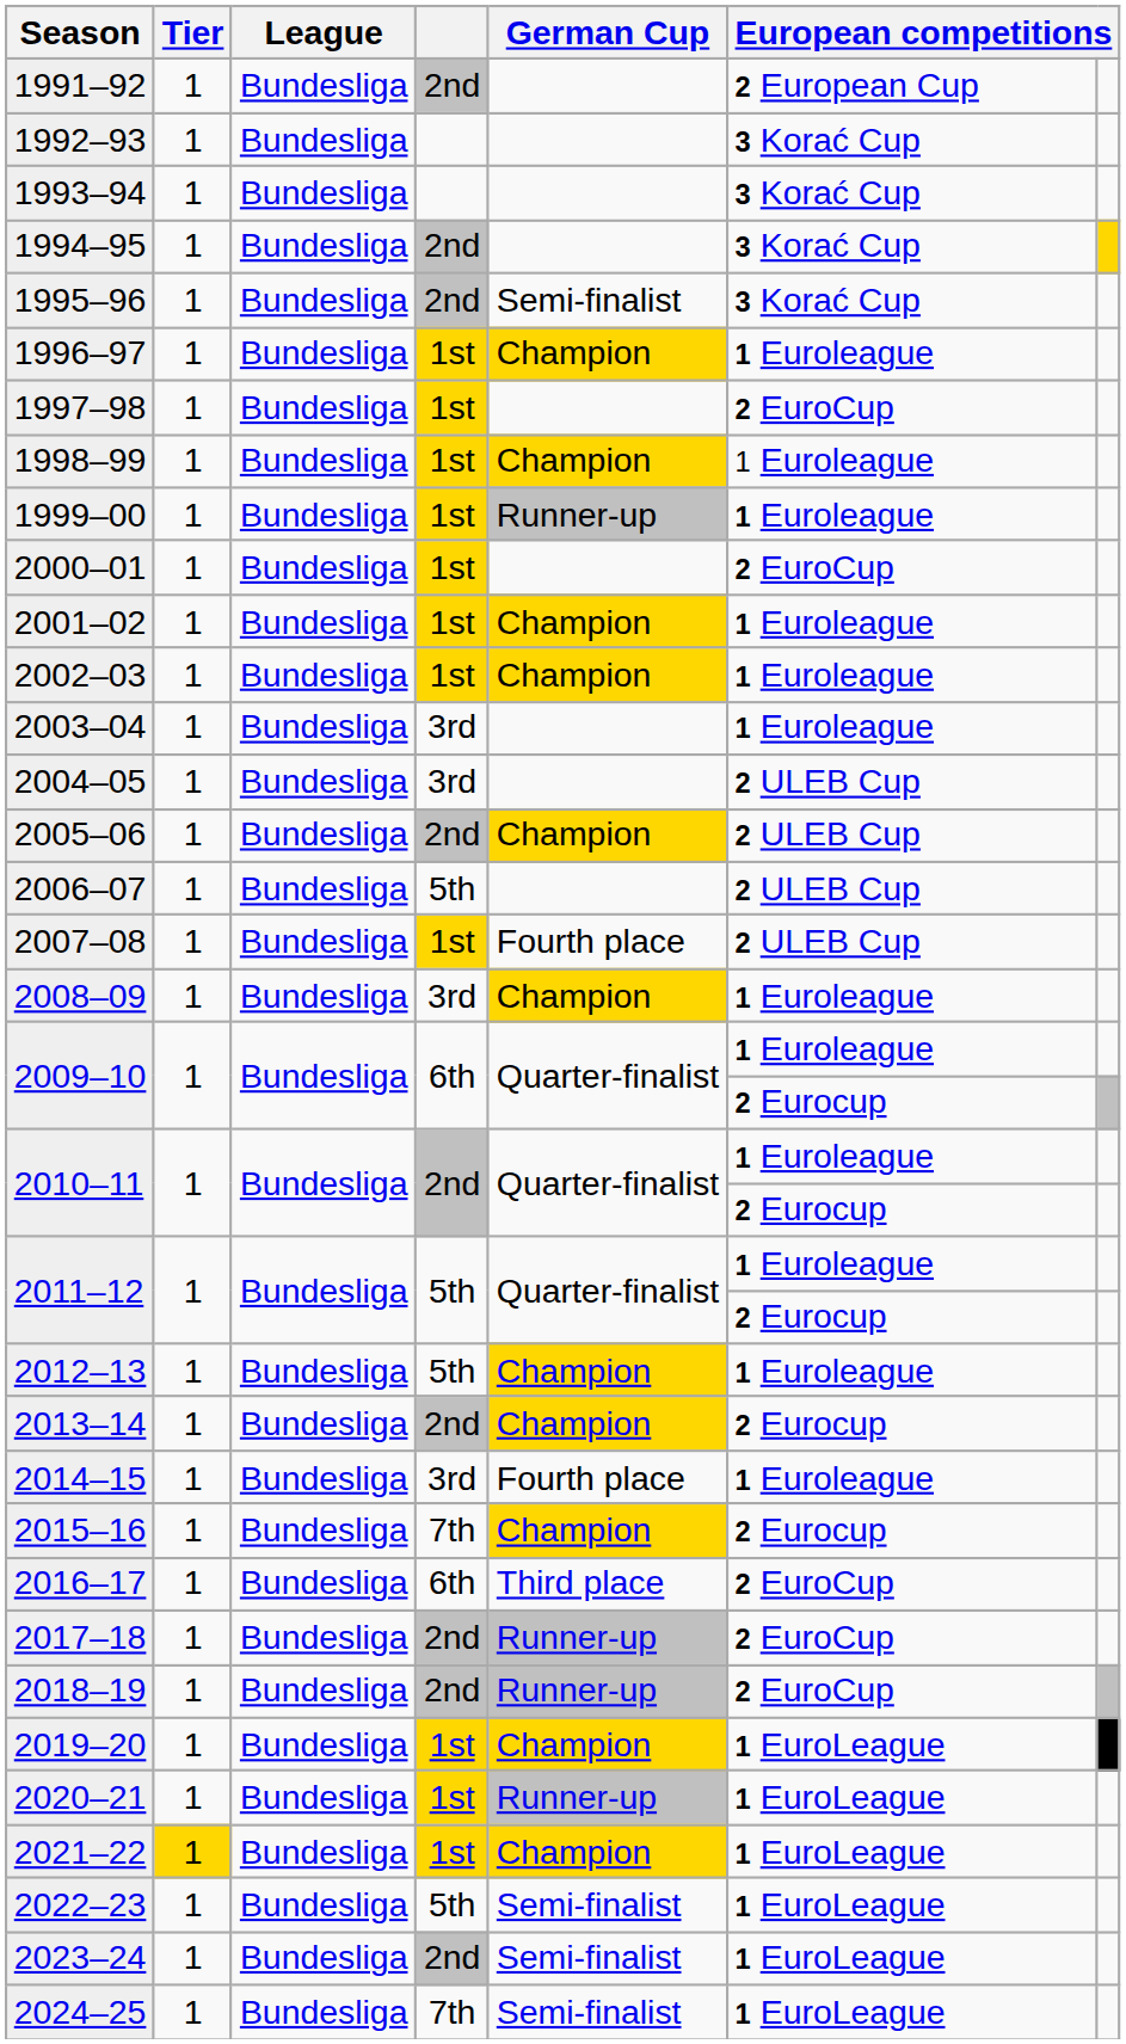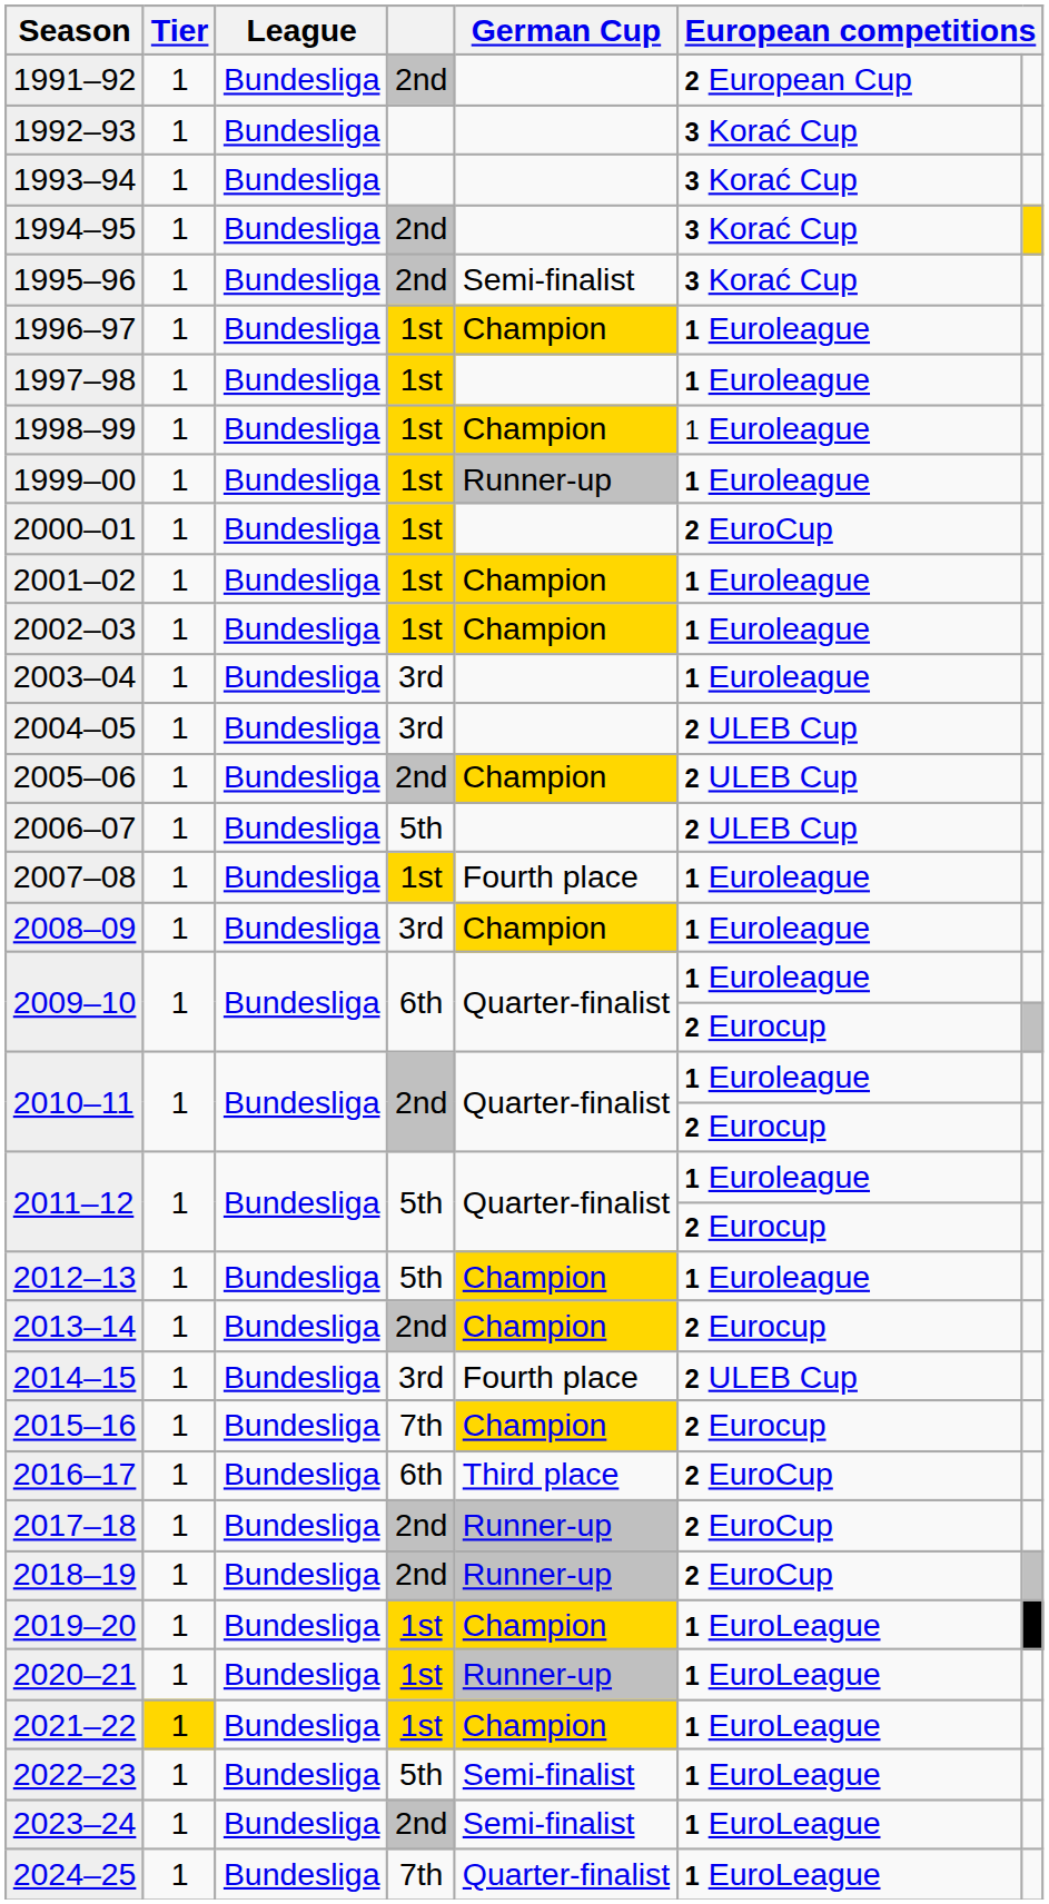 <table class="wikitable" style="font-size:85%">
 <tr>
 <th>Season</th>
 <th><a href='#'>Tier</a></th>
 <th>League</th>
 <th></th>
 <th><a href='#'>German Cup</a></th>
 <th colspan=2><a href='#'>European competitions</a></th>
 </tr>
 <tr>
 <td style="background:#efefef;">1991–92</td>
 <td align="center">1</td>
 <td><a href='#'>Bundesliga</a></td>
 <td style="background:silver" align="center">2nd</td>
 <td></td>
 <td><small><strong>2</strong></small> <a href='#'>European Cup</a></td>
 <td align=center></td>
 </tr>
 <tr>
 <td style="background:#efefef;">1992–93</td>
 <td align="center">1</td>
 <td><a href='#'>Bundesliga</a></td>
 <td align="center"></td>
 <td></td>
 <td><small><strong>3</strong></small> <a href='#'>Korać Cup</a></td>
 <td align=center></td>
 </tr>
 <tr>
 <td style="background:#efefef;">1993–94</td>
 <td align="center">1</td>
 <td><a href='#'>Bundesliga</a></td>
 <td align="center"></td>
 <td></td>
 <td><small><strong>3</strong></small> <a href='#'>Korać Cup</a></td>
 <td align=center></td>
 </tr>
 <tr>
 <td style="background:#efefef;">1994–95</td>
 <td align="center">1</td>
 <td><a href='#'>Bundesliga</a></td>
 <td style="background:silver" align="center">2nd</td>
 <td></td>
 <td><small><strong>3</strong></small> <a href='#'>Korać Cup</a></td>
 <td bgcolor=gold align=center></td>
 </tr>
 <tr>
 <td style="background:#efefef;">1995–96</td>
 <td align="center">1</td>
 <td><a href='#'>Bundesliga</a></td>
 <td style="background:silver" align="center">2nd</td>
 <td>Semi-finalist</td>
 <td><small><strong>3</strong></small> <a href='#'>Korać Cup</a></td>
 <td align=center></td>
 </tr>
 <tr>
 <td style="background:#efefef;">1996–97</td>
 <td align="center">1</td>
 <td><a href='#'>Bundesliga</a></td>
 <td style="background:gold" align="center">1st</td>
 <td style="background:gold">Champion</td>
 <td><small><strong>1</strong></small> <a href='#'>Euroleague</a></td>
 <td align=center></td>
 </tr>
 <tr>
 <td style="background:#efefef;">1997–98</td>
 <td align="center">1</td>
 <td><a href='#'>Bundesliga</a></td>
 <td style="background:gold" align="center">1st</td>
 <td></td>
-<td><small><strong>2</strong></small> <a href='#'>EuroCup</a></td>
+<td><small><strong>1</strong></small> <a href='#'>Euroleague</a></td>
 <td align=center></td>
 </tr>
 <tr>
 <td style="background:#efefef;">1998–99</td>
 <td align="center">1</td>
 <td><a href='#'>Bundesliga</a></td>
 <td style="background:gold" align="center">1st</td>
 <td style="background:gold">Champion</td>
 <td><small>1</small> <a href='#'>Euroleague</a></td>
 <td align=center></td>
 </tr>
 <tr>
 <td style="background:#efefef;">1999–00</td>
 <td align="center">1</td>
 <td><a href='#'>Bundesliga</a></td>
 <td style="background:gold" align="center">1st</td>
 <td style="background:silver">Runner-up</td>
 <td><small><strong>1</strong></small> <a href='#'>Euroleague</a></td>
 <td align=center></td>
 </tr>
 <tr>
 <td style="background:#efefef;">2000–01</td>
 <td align="center">1</td>
 <td><a href='#'>Bundesliga</a></td>
 <td style="background:gold" align="center">1st</td>
 <td></td>
 <td><small><strong>2</strong></small> <a href='#'>EuroCup</a></td>
 <td align=center></td>
 </tr>
 <tr>
 <td style="background:#efefef;">2001–02</td>
 <td align="center">1</td>
 <td><a href='#'>Bundesliga</a></td>
 <td style="background:gold" align="center">1st</td>
 <td style="background:gold">Champion</td>
 <td><small><strong>1</strong></small> <a href='#'>Euroleague</a></td>
 <td align=center></td>
 </tr>
 <tr>
 <td style="background:#efefef;">2002–03</td>
 <td align="center">1</td>
 <td><a href='#'>Bundesliga</a></td>
 <td style="background:gold" align="center">1st</td>
 <td style="background:gold">Champion</td>
 <td><small><strong>1</strong></small> <a href='#'>Euroleague</a></td>
 <td align=center></td>
 </tr>
 <tr>
 <td style="background:#efefef;">2003–04</td>
 <td align="center">1</td>
 <td><a href='#'>Bundesliga</a></td>
 <td align="center">3rd</td>
 <td></td>
 <td><small><strong>1</strong></small> <a href='#'>Euroleague</a></td>
 <td align=center></td>
 </tr>
 <tr>
 <td style="background:#efefef;">2004–05</td>
 <td align="center">1</td>
 <td><a href='#'>Bundesliga</a></td>
 <td align="center">3rd</td>
 <td></td>
 <td><small><strong>2</strong></small> <a href='#'>ULEB Cup</a></td>
 <td align=center></td>
 </tr>
 <tr>
 <td style="background:#efefef;">2005–06</td>
 <td align="center">1</td>
 <td><a href='#'>Bundesliga</a></td>
 <td style="background:silver" align="center">2nd</td>
 <td style="background:gold">Champion</td>
 <td><small><strong>2</strong></small> <a href='#'>ULEB Cup</a></td>
 <td align=center></td>
 </tr>
 <tr>
 <td style="background:#efefef;">2006–07</td>
 <td align="center">1</td>
 <td><a href='#'>Bundesliga</a></td>
 <td align="center">5th</td>
 <td></td>
 <td><small><strong>2</strong></small> <a href='#'>ULEB Cup</a></td>
 <td align=center></td>
 </tr>
 <tr>
 <td style="background:#efefef;">2007–08</td>
 <td align="center">1</td>
 <td><a href='#'>Bundesliga</a></td>
 <td style="background:gold" align="center">1st</td>
 <td>Fourth place</td>
-<td><small><strong>2</strong></small> <a href='#'>ULEB Cup</a></td>
+<td><small><strong>1</strong></small> <a href='#'>Euroleague</a></td>
 <td align=center></td>
 </tr>
 <tr>
 <td style="background:#efefef;"><a href='#'>2008–09</a></td>
 <td align="center">1</td>
 <td><a href='#'>Bundesliga</a></td>
 <td align="center">3rd</td>
 <td style="background:gold">Champion</td>
 <td><small><strong>1</strong></small> <a href='#'>Euroleague</a></td>
 <td align=center></td>
 </tr>
 <tr>
 <td rowspan=2 style="background:#efefef;"><a href='#'>2009–10</a></td>
 <td rowspan=2 align="center">1</td>
 <td rowspan=2><a href='#'>Bundesliga</a></td>
 <td rowspan=2 align="center">6th</td>
 <td rowspan=2>Quarter-finalist</td>
 <td><small><strong>1</strong></small> <a href='#'>Euroleague</a></td>
 <td align=center></td>
 </tr>
 <tr>
 <td><small><strong>2</strong></small> <a href='#'>Eurocup</a></td>
 <td bgcolor=silver align=center></td>
 </tr>
 <tr>
 <td rowspan=2 style="background:#efefef;"><a href='#'>2010–11</a></td>
 <td rowspan=2 align="center">1</td>
 <td rowspan=2><a href='#'>Bundesliga</a></td>
 <td rowspan=2 style="background:silver" align="center">2nd</td>
 <td rowspan=2>Quarter-finalist</td>
 <td><small><strong>1</strong></small> <a href='#'>Euroleague</a></td>
 <td align=center></td>
 </tr>
 <tr>
 <td><small><strong>2</strong></small> <a href='#'>Eurocup</a></td>
 <td align=center></td>
 </tr>
 <tr>
 <td rowspan=2 style="background:#efefef;"><a href='#'>2011–12</a></td>
 <td rowspan=2 align="center">1</td>
 <td rowspan=2><a href='#'>Bundesliga</a></td>
 <td rowspan=2 align="center">5th</td>
 <td rowspan=2>Quarter-finalist</td>
 <td><small><strong>1</strong></small> <a href='#'>Euroleague</a></td>
 <td align=center></td>
 </tr>
 <tr>
 <td><small><strong>2</strong></small> <a href='#'>Eurocup</a></td>
 <td align=center></td>
 </tr>
 <tr>
 <td style="background:#efefef;"><a href='#'>2012–13</a></td>
 <td align="center">1</td>
 <td><a href='#'>Bundesliga</a></td>
 <td align="center">5th</td>
 <td style="background:gold"><a href='#'>Champion</a></td>
 <td><small><strong>1</strong></small> <a href='#'>Euroleague</a></td>
 <td align=center></td>
 </tr>
 <tr>
 <td style="background:#efefef;"><a href='#'>2013–14</a></td>
 <td align="center">1</td>
 <td><a href='#'>Bundesliga</a></td>
 <td align="center" bgcolor=silver>2nd</td>
 <td bgcolor=gold><a href='#'>Champion</a></td>
 <td><small><strong>2</strong></small> <a href='#'>Eurocup</a></td>
 <td align=center></td>
 </tr>
 <tr>
 <td style="background:#efefef;"><a href='#'>2014–15</a></td>
 <td align="center">1</td>
 <td><a href='#'>Bundesliga</a></td>
 <td align="center">3rd</td>
 <td>Fourth place</td>
-<td><small><strong>1</strong></small> <a href='#'>Euroleague</a></td>
+<td><small><strong>2</strong></small> <a href='#'>ULEB Cup</a></td>
 <td align=center></td>
 </tr>
 <tr>
 <td style="background:#efefef;"><a href='#'>2015–16</a></td>
 <td align="center">1</td>
 <td><a href='#'>Bundesliga</a></td>
 <td align="center">7th</td>
 <td bgcolor=gold><a href='#'>Champion</a></td>
 <td><small><strong>2</strong></small> <a href='#'>Eurocup</a></td>
 <td align=center></td>
 </tr>
 <tr>
 <td style="background:#efefef;"><a href='#'>2016–17</a></td>
 <td align="center">1</td>
 <td><a href='#'>Bundesliga</a></td>
 <td align="center">6th</td>
 <td><a href='#'>Third place</a></td>
 <td><small><strong>2</strong></small> <a href='#'>EuroCup</a></td>
 <td align=center></td>
 </tr>
 <tr>
 <td style="background:#efefef;"><a href='#'>2017–18</a></td>
 <td align="center">1</td>
 <td><a href='#'>Bundesliga</a></td>
 <td style="background:silver" align="center">2nd</td>
 <td style="background:silver"><a href='#'>Runner-up</a></td>
 <td><small><strong>2</strong></small> <a href='#'>EuroCup</a></td>
 <td align=center></td>
 </tr>
 <tr>
 <td style="background:#efefef;"><a href='#'>2018–19</a></td>
 <td align="center">1</td>
 <td><a href='#'>Bundesliga</a></td>
 <td style="background:silver" align="center">2nd</td>
 <td style="background:silver"><a href='#'>Runner-up</a></td>
 <td><small><strong>2</strong></small> <a href='#'>EuroCup</a></td>
 <td bgcolor=silver align=center></td>
 </tr>
 <tr>
 <td style="background:#efefef;"><a href='#'>2019–20</a></td>
 <td align="center">1</td>
 <td><a href='#'>Bundesliga</a></td>
 <td style="background:gold" align="center"><a href='#'>1st</a></td>
 <td style="background:gold"><a href='#'>Champion</a></td>
 <td><small><strong>1</strong></small> <a href='#'>EuroLeague</a></td>
 <td align=center style="background:black; color:white"></td>
 </tr>
 <tr>
 <td style="background:#efefef;"><a href='#'>2020–21</a></td>
 <td align="center">1</td>
 <td><a href='#'>Bundesliga</a></td>
 <td style="background:gold" align="center"><a href='#'>1st</a></td>
 <td style="background:silver"><a href='#'>Runner-up</a></td>
 <td><small><strong>1</strong></small> <a href='#'>EuroLeague</a></td>
 <td align=center></td>
 </tr>
 <tr>
 <td style="background:#efefef;"><a href='#'>2021–22</a></td>
 <td align="center" style="background: gold;">1</td>
 <td><a href='#'>Bundesliga</a></td>
 <td style="background:gold" align="center"><a href='#'>1st</a></td>
 <td style="background:gold"><a href='#'>Champion</a></td>
 <td><small><strong>1</strong></small> <a href='#'>EuroLeague</a></td>
 <td align=center></td>
 </tr>
 <tr>
 <td style="background:#efefef;"><a href='#'>2022–23</a></td>
 <td align="center">1</td>
 <td><a href='#'>Bundesliga</a></td>
 <td align="center">5th</td>
 <td><a href='#'>Semi-finalist</a></td>
 <td><small><strong>1</strong></small> <a href='#'>EuroLeague</a></td>
 <td align=center></td>
 </tr>
 <tr>
 <td style="background:#efefef;"><a href='#'>2023–24</a></td>
 <td align="center">1</td>
 <td><a href='#'>Bundesliga</a></td>
 <td style="background:silver" align="center">2nd</td>
 <td><a href='#'>Semi-finalist</a></td>
 <td><small><strong>1</strong></small> <a href='#'>EuroLeague</a></td>
 <td align=center></td>
 </tr>
 <tr>
 <td style="background:#efefef;"><a href='#'>2024–25</a></td>
 <td align="center">1</td>
 <td><a href='#'>Bundesliga</a></td>
 <td align="center">7th</td>
-<td><a href='#'>Semi-finalist</a></td>
+<td><a href='#'>Quarter-finalist</a></td>
 <td><small><strong>1</strong></small> <a href='#'>EuroLeague</a></td>
 <td align=center></td>
 </tr>
 </table>
